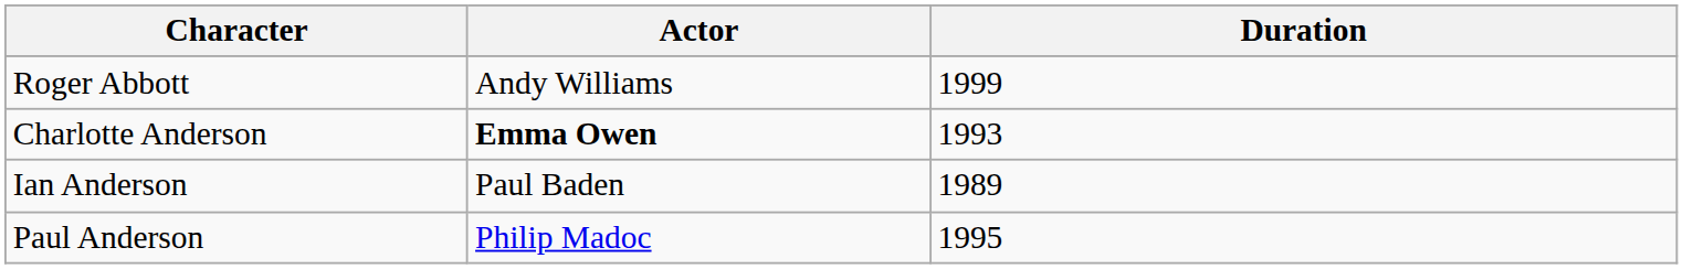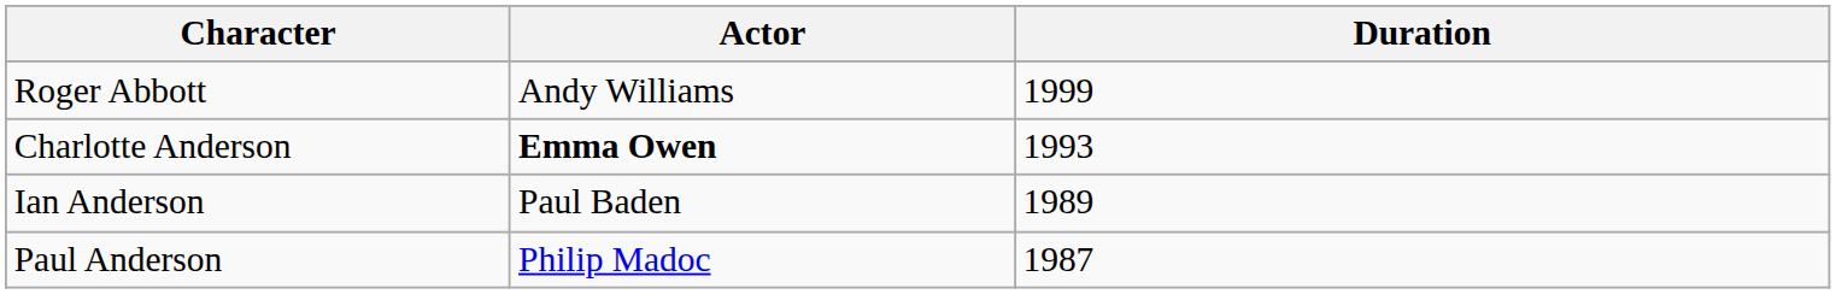 <table class="wikitable">
 <tr>
 <th style="width:220px;">Character</th>
 <th style="width:220px;">Actor</th>
 <th style="width:360px;">Duration</th>
 </tr>
 <tr>
 <td>Roger Abbott</td>
 <td>Andy Williams</td>
 <td>1999</td>
 </tr>
 <tr>
 <td>Charlotte Anderson</td>
 <td><strong>Emma Owen</strong></td>
 <td>1993</td>
 </tr>
 <tr>
 <td>Ian Anderson</td>
 <td>Paul Baden</td>
 <td>1989</td>
 </tr>
 <tr>
 <td>Paul Anderson</td>
 <td><a href='#'>Philip Madoc</a></td>
-<td>1995</td>
+<td>1987</td>
 </tr>
 </table>
